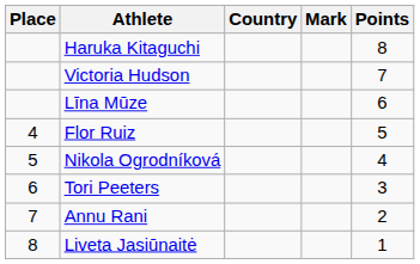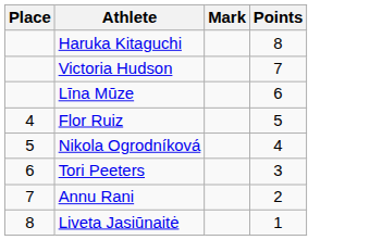 <table class="wikitable">
 <tr>
 <th>Place</th>
 <th>Athlete</th>
-<th>Country</th>
 <th>Mark</th>
 <th>Points</th>
 </tr>
 <tr>
 <td align=center></td>
 <td><a href='#'>Haruka Kitaguchi</a></td>
 <td></td>
-<td></td>
 <td align=center>8</td>
 </tr>
 <tr>
 <td align=center></td>
 <td><a href='#'>Victoria Hudson</a></td>
-<td></td>
 <td></td>
 <td align=center>7</td>
 </tr>
 <tr>
 <td align=center></td>
 <td><a href='#'>Līna Mūze</a></td>
 <td></td>
-<td></td>
 <td align=center>6</td>
 </tr>
 <tr>
 <td align=center>4</td>
 <td><a href='#'>Flor Ruiz</a></td>
-<td></td>
 <td></td>
 <td align=center>5</td>
 </tr>
 <tr>
 <td align=center>5</td>
 <td><a href='#'>Nikola Ogrodníková</a></td>
 <td></td>
-<td></td>
 <td align=center>4</td>
 </tr>
 <tr>
 <td align=center>6</td>
 <td><a href='#'>Tori Peeters</a></td>
-<td></td>
 <td></td>
 <td align=center>3</td>
 </tr>
 <tr>
 <td align=center>7</td>
 <td><a href='#'>Annu Rani</a></td>
 <td></td>
-<td></td>
 <td align=center>2</td>
 </tr>
 <tr>
 <td align=center>8</td>
 <td><a href='#'>Liveta Jasiūnaitė</a></td>
 <td></td>
-<td></td>
 <td align=center>1</td>
 </tr>
 </table>
